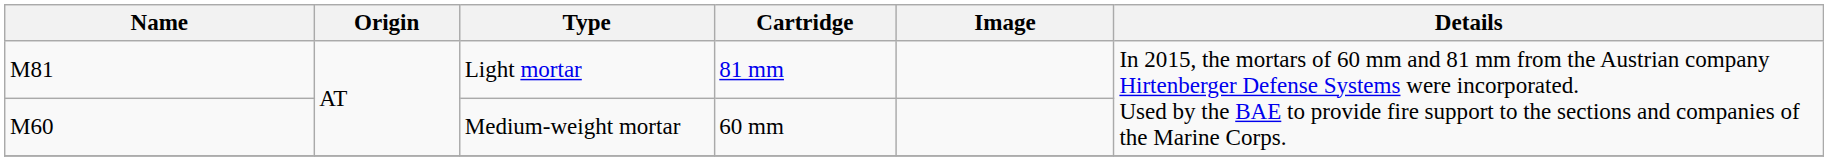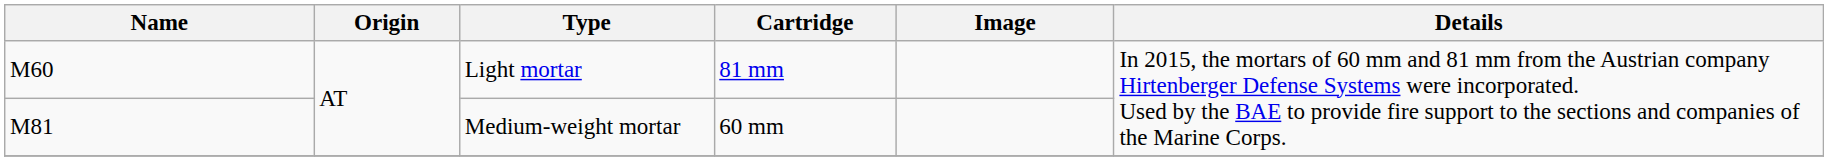 <table class="wikitable" border="0" style="width:100%">
 <tr>
 <th style="text-align: center; width:17%;">Name</th>
 <th style="text-align: center; width:8%;">Origin</th>
 <th style="text-align: center; width:14%;">Type</th>
 <th style="text-align: center; width:10%;">Cartridge</th>
 <th style="text-align: center; width:12%;">Image</th>
 <th style="text-align: center; width:44%;">Details</th>
 </tr>
 <tr>
-<td>M81</td>
+<td>M60</td>
 <td rowspan="2"> AT</td>
 <td>Light <a href='#'>mortar</a></td>
 <td><a href='#'>81 mm</a></td>
 <td></td>
 <td rowspan="2">In 2015, the mortars of 60 mm and 81 mm from the Austrian company <a href='#'>Hirtenberger Defense Systems</a> were incorporated.<br>Used by the <a href='#'>BAE</a> to provide fire support to the sections and companies of the Marine Corps.</td>
 </tr>
 <tr>
-<td>M60</td>
+<td>M81</td>
 <td>Medium-weight mortar</td>
 <td>60 mm</td>
 <td></td>
 </tr>
 <tr>
 </tr>
 </table>
